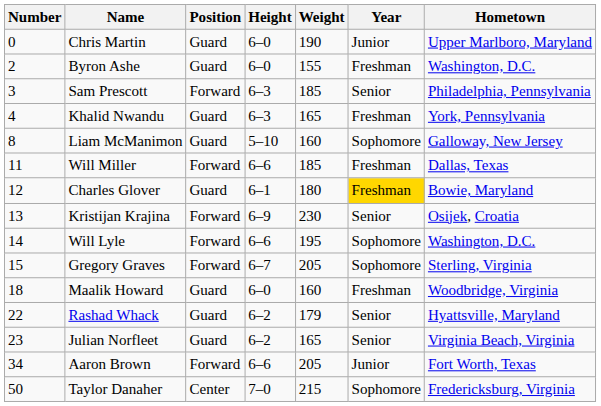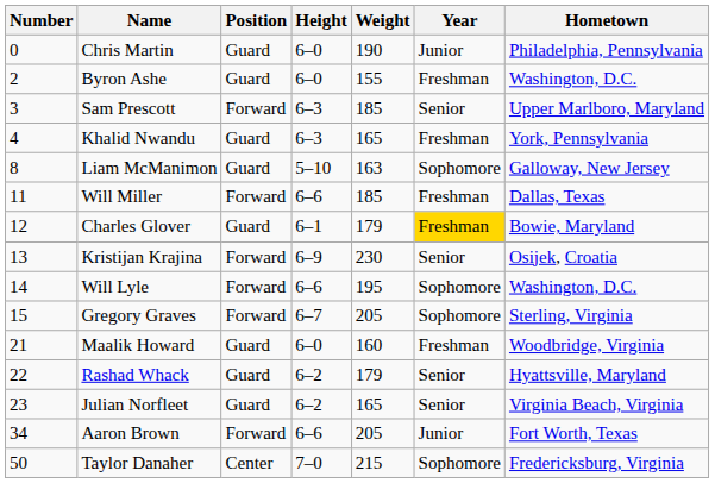 <table class="wikitable sortable" style="font-size: 95%;">
 <tr>
 <th>Number</th>
 <th>Name</th>
 <th>Position</th>
 <th>Height</th>
 <th>Weight</th>
 <th>Year</th>
 <th>Hometown</th>
 </tr>
 <tr>
 <td>0</td>
 <td>Chris Martin</td>
 <td>Guard</td>
 <td>6–0</td>
 <td>190</td>
 <td>Junior</td>
-<td><a href='#'>Upper Marlboro, Maryland</a></td>
+<td><a href='#'>Philadelphia, Pennsylvania</a></td>
 </tr>
 <tr>
 <td>2</td>
 <td>Byron Ashe</td>
 <td>Guard</td>
 <td>6–0</td>
 <td>155</td>
 <td>Freshman</td>
 <td><a href='#'>Washington, D.C.</a></td>
 </tr>
 <tr>
 <td>3</td>
 <td>Sam Prescott</td>
 <td>Forward</td>
 <td>6–3</td>
 <td>185</td>
 <td>Senior</td>
-<td><a href='#'>Philadelphia, Pennsylvania</a></td>
+<td><a href='#'>Upper Marlboro, Maryland</a></td>
 </tr>
 <tr>
 <td>4</td>
 <td>Khalid Nwandu</td>
 <td>Guard</td>
 <td>6–3</td>
 <td>165</td>
 <td>Freshman</td>
 <td><a href='#'>York, Pennsylvania</a></td>
 </tr>
 <tr>
 <td>8</td>
 <td>Liam McManimon</td>
 <td>Guard</td>
 <td>5–10</td>
-<td>160</td>
+<td>163</td>
 <td>Sophomore</td>
 <td><a href='#'>Galloway, New Jersey</a></td>
 </tr>
 <tr>
 <td>11</td>
 <td>Will Miller</td>
 <td>Forward</td>
 <td>6–6</td>
 <td>185</td>
 <td>Freshman</td>
 <td><a href='#'>Dallas, Texas</a></td>
 </tr>
 <tr>
 <td>12</td>
 <td>Charles Glover</td>
 <td>Guard</td>
 <td>6–1</td>
-<td>180</td>
+<td>179</td>
 <td style="background: gold;">Freshman</td>
 <td><a href='#'>Bowie, Maryland</a></td>
 </tr>
 <tr>
 <td>13</td>
 <td>Kristijan Krajina</td>
 <td>Forward</td>
 <td>6–9</td>
 <td>230</td>
 <td>Senior</td>
 <td><a href='#'>Osijek</a>, <a href='#'>Croatia</a></td>
 </tr>
 <tr>
 <td>14</td>
 <td>Will Lyle</td>
 <td>Forward</td>
 <td>6–6</td>
 <td>195</td>
 <td>Sophomore</td>
 <td><a href='#'>Washington, D.C.</a></td>
 </tr>
 <tr>
 <td>15</td>
 <td>Gregory Graves</td>
 <td>Forward</td>
 <td>6–7</td>
 <td>205</td>
 <td>Sophomore</td>
 <td><a href='#'>Sterling, Virginia</a></td>
 </tr>
 <tr>
-<td>18</td>
+<td>21</td>
 <td>Maalik Howard</td>
 <td>Guard</td>
 <td>6–0</td>
 <td>160</td>
 <td>Freshman</td>
 <td><a href='#'>Woodbridge, Virginia</a></td>
 </tr>
 <tr>
 <td>22</td>
 <td><a href='#'>Rashad Whack</a></td>
 <td>Guard</td>
 <td>6–2</td>
 <td>179</td>
 <td>Senior</td>
 <td><a href='#'>Hyattsville, Maryland</a></td>
 </tr>
 <tr>
 <td>23</td>
 <td>Julian Norfleet</td>
 <td>Guard</td>
 <td>6–2</td>
 <td>165</td>
 <td>Senior</td>
 <td><a href='#'>Virginia Beach, Virginia</a></td>
 </tr>
 <tr>
 <td>34</td>
 <td>Aaron Brown</td>
 <td>Forward</td>
 <td>6–6</td>
 <td>205</td>
 <td>Junior</td>
 <td><a href='#'>Fort Worth, Texas</a></td>
 </tr>
 <tr>
 <td>50</td>
 <td>Taylor Danaher</td>
 <td>Center</td>
 <td>7–0</td>
 <td>215</td>
 <td>Sophomore</td>
 <td><a href='#'>Fredericksburg, Virginia</a></td>
 </tr>
 </table>
